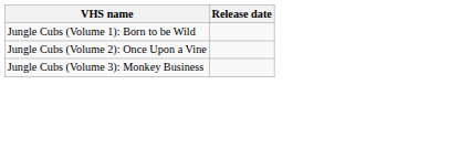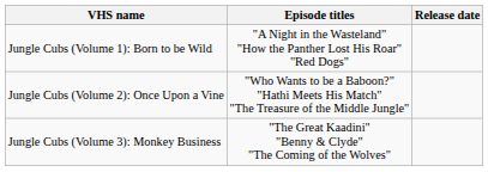 <table class="wikitable">
 <tr>
 <th>VHS name</th>
+<th>Episode titles</th>
 <th>Release date</th>
 </tr>
 <tr>
 <td>Jungle Cubs (Volume 1): Born to be Wild</td>
+<td style="text-align:center;">"A Night in the Wasteland"<br>"How the Panther Lost His Roar"<br>"Red Dogs"</td>
 <td></td>
 </tr>
 <tr>
 <td>Jungle Cubs (Volume 2): Once Upon a Vine</td>
+<td style="text-align:center;">"Who Wants to be a Baboon?"<br>"Hathi Meets His Match"<br>"The Treasure of the Middle Jungle"</td>
 <td></td>
 </tr>
 <tr>
 <td>Jungle Cubs (Volume 3): Monkey Business</td>
+<td style="text-align:center;">"The Great Kaadini"<br>"Benny & Clyde"<br>"The Coming of the Wolves"</td>
 <td></td>
 </tr>
 </table>
